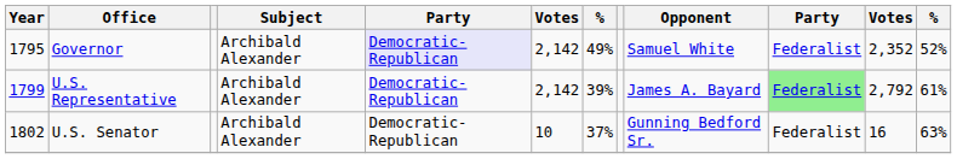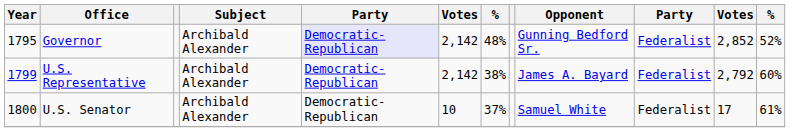 <table class=wikitable style="width: 94%" style="text-align: center;" align="center">
 <tr bgcolor=#cccccc>
 <th><strong>Year</strong></th>
 <th><strong>Office</strong></th>
 <th></th>
 <th><strong>Subject</strong></th>
 <th><strong>Party</strong></th>
 <th><strong>Votes</strong></th>
 <th><strong>%</strong></th>
 <th></th>
 <th><strong>Opponent</strong></th>
 <th><strong>Party</strong></th>
 <th><strong>Votes</strong></th>
 <th><strong>%</strong></th>
 </tr>
 <tr>
 <td>1795</td>
 <td><a href='#'>Governor</a></td>
 <td></td>
 <td>Archibald Alexander</td>
 <td style="background: lavender;"><a href='#'>Democratic-Republican</a></td>
 <td>2,142</td>
-<td>49%</td>
+<td>48%</td>
 <td></td>
-<td><a href='#'>Samuel White</a></td>
+<td><a href='#'>Gunning Bedford Sr.</a></td>
 <td><a href='#'>Federalist</a></td>
-<td>2,352</td>
+<td>2,852</td>
 <td>52%</td>
 </tr>
 <tr>
 <td><a href='#'>1799</a></td>
 <td><a href='#'>U.S. Representative</a></td>
 <td></td>
 <td>Archibald Alexander</td>
 <td><a href='#'>Democratic-Republican</a></td>
 <td>2,142</td>
-<td>39%</td>
+<td>38%</td>
 <td></td>
 <td><a href='#'>James A. Bayard</a></td>
-<td style="background: lightgreen;"><a href='#'>Federalist</a></td>
+<td><a href='#'>Federalist</a></td>
 <td>2,792</td>
-<td>61%</td>
+<td>60%</td>
 </tr>
 <tr>
-<td>1802</td>
+<td>1800</td>
 <td>U.S. Senator</td>
 <td></td>
 <td>Archibald Alexander</td>
 <td>Democratic-Republican</td>
 <td>10</td>
 <td>37%</td>
 <td></td>
-<td><a href='#'>Gunning Bedford Sr.</a></td>
+<td><a href='#'>Samuel White</a></td>
 <td>Federalist</td>
-<td>16</td>
-<td>63%</td>
+<td>17</td>
+<td>61%</td>
 </tr>
 <tr>
 </tr>
 </table>
